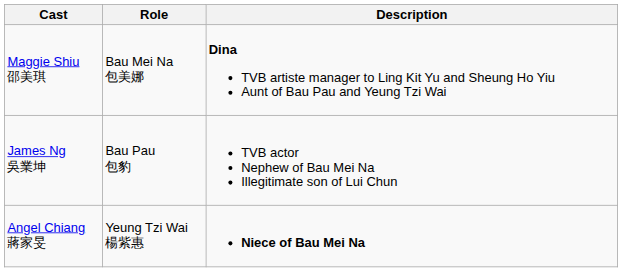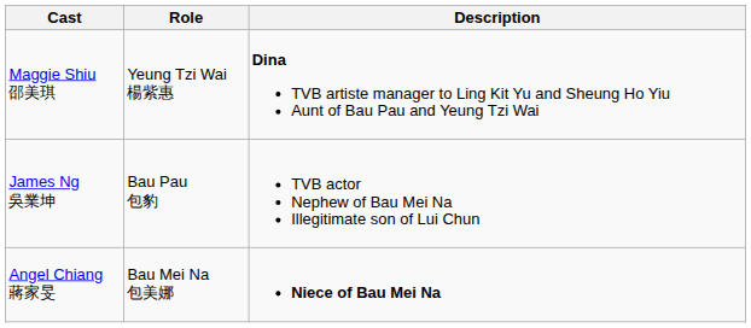 <table class="wikitable" width="60%">
 <tr>
 <th>Cast</th>
 <th>Role</th>
 <th>Description</th>
 </tr>
 <tr>
 <td><a href='#'>Maggie Shiu</a> <br> 邵美琪</td>
-<td>Bau Mei Na <br> 包美娜</td>
+<td>Yeung Tzi Wai <br> 楊紫惠</td>
 <td><br><strong>Dina</strong><ul><li>TVB artiste manager to Ling Kit Yu and Sheung Ho Yiu</li><li>Aunt of Bau Pau and Yeung Tzi Wai</li></ul></td>
 </tr>
 <tr>
 <td><a href='#'>James Ng</a> <br> 吳業坤</td>
 <td>Bau Pau <br> 包豹</td>
 <td><br><ul><li>TVB actor</li><li>Nephew of Bau Mei Na</li><li>Illegitimate son of Lui Chun</li></ul></td>
 </tr>
 <tr>
 <td><a href='#'>Angel Chiang</a> <br> 蔣家旻</td>
-<td>Yeung Tzi Wai <br> 楊紫惠</td>
+<td>Bau Mei Na <br> 包美娜</td>
 <td><strong><br><ul><li>Niece of Bau Mei Na</li></ul></strong></td>
 </tr>
 </table>
